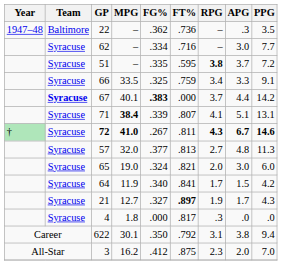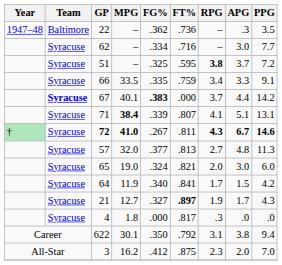 <table class="wikitable sortable" style="font-size:95%; text-align:right;">
 <tr>
 <th>Year</th>
 <th>Team</th>
 <th>GP</th>
 <th>MPG</th>
 <th>FG%</th>
 <th>FT%</th>
 <th>RPG</th>
 <th>APG</th>
 <th>PPG</th>
 </tr>
 <tr>
 <td style="text-align:left;"><a href='#'>1947–48</a></td>
 <td style="text-align:left;"><a href='#'>Baltimore</a></td>
 <td>22</td>
 <td>–</td>
 <td>.362</td>
 <td>.736</td>
 <td>–</td>
 <td>.3</td>
 <td>3.5</td>
 </tr>
 <tr>
 <td style="text-align:left;"></td>
 <td style="text-align:left;"><a href='#'>Syracuse</a></td>
 <td>62</td>
 <td>–</td>
 <td>.334</td>
 <td>.716</td>
 <td>–</td>
 <td>3.0</td>
 <td>7.7</td>
 </tr>
 <tr>
 <td style="text-align:left;"></td>
 <td style="text-align:left;"><a href='#'>Syracuse</a></td>
 <td>51</td>
 <td>–</td>
-<td>.335</td>
+<td>.325</td>
 <td>.595</td>
 <td><strong>3.8</strong></td>
 <td>3.7</td>
 <td>7.2</td>
 </tr>
 <tr>
 <td style="text-align:left;"></td>
 <td style="text-align:left;"><a href='#'>Syracuse</a></td>
 <td>66</td>
 <td>33.5</td>
-<td>.325</td>
+<td>.335</td>
 <td>.759</td>
 <td>3.4</td>
 <td>3.3</td>
 <td>9.1</td>
 </tr>
 <tr>
 <td style="text-align:left;"></td>
 <td style="text-align:left;"><strong><a href='#'>Syracuse</a></strong></td>
 <td>67</td>
 <td>40.1</td>
 <td><strong>.383</strong></td>
 <td>.000</td>
 <td>3.7</td>
 <td>4.4</td>
 <td>14.2</td>
 </tr>
 <tr>
 <td style="text-align:left;"></td>
 <td style="text-align:left;"><a href='#'>Syracuse</a></td>
 <td>71</td>
 <td><strong>38.4</strong></td>
 <td>.339</td>
 <td>.807</td>
 <td>4.1</td>
 <td>5.1</td>
 <td>13.1</td>
 </tr>
 <tr>
 <td style="text-align:left; background:#afe6ba;">†</td>
 <td style="text-align:left;"><a href='#'>Syracuse</a></td>
 <td><strong>72</strong></td>
 <td><strong>41.0</strong></td>
 <td>.267</td>
 <td>.811</td>
 <td><strong>4.3</strong></td>
 <td><strong>6.7</strong></td>
 <td><strong>14.6</strong></td>
 </tr>
 <tr>
 <td style="text-align:left;"></td>
 <td style="text-align:left;"><a href='#'>Syracuse</a></td>
 <td>57</td>
 <td>32.0</td>
 <td>.377</td>
 <td>.813</td>
 <td>2.7</td>
 <td>4.8</td>
 <td>11.3</td>
 </tr>
 <tr>
 <td style="text-align:left;"></td>
 <td style="text-align:left;"><a href='#'>Syracuse</a></td>
 <td>65</td>
 <td>19.0</td>
 <td>.324</td>
 <td>.821</td>
 <td>2.0</td>
 <td>3.0</td>
 <td>6.0</td>
 </tr>
 <tr>
 <td style="text-align:left;"></td>
 <td style="text-align:left;"><a href='#'>Syracuse</a></td>
 <td>64</td>
 <td>11.9</td>
 <td>.340</td>
 <td>.841</td>
 <td>1.7</td>
 <td>1.5</td>
 <td>4.2</td>
 </tr>
 <tr>
 <td style="text-align:left;"></td>
 <td style="text-align:left;"><a href='#'>Syracuse</a></td>
 <td>21</td>
 <td>12.7</td>
 <td>.327</td>
 <td><strong>.897</strong></td>
 <td>1.9</td>
 <td>1.7</td>
 <td>4.3</td>
 </tr>
 <tr>
 <td style="text-align:left;"></td>
 <td style="text-align:left;"><a href='#'>Syracuse</a></td>
 <td>4</td>
 <td>1.8</td>
 <td>.000</td>
 <td>.817</td>
 <td>.3</td>
 <td>.0</td>
 <td>.0</td>
 </tr>
 <tr>
 <td style="text-align:center;" colspan="2">Career</td>
 <td>622</td>
 <td>30.1</td>
 <td>.350</td>
 <td>.792</td>
 <td>3.1</td>
 <td>3.8</td>
 <td>9.4</td>
 </tr>
 <tr>
 <td style="text-align:center;" colspan="2">All-Star</td>
 <td>3</td>
 <td>16.2</td>
 <td>.412</td>
 <td>.875</td>
 <td>2.3</td>
 <td>2.0</td>
 <td>7.0</td>
 </tr>
 <tr>
 </tr>
 </table>
